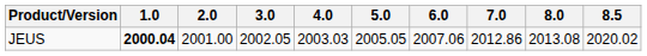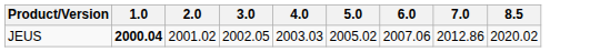 <table class="wikitable">
 <tr>
 <th>Product/Version</th>
 <th>1.0</th>
 <th>2.0</th>
 <th>3.0</th>
 <th>4.0</th>
 <th>5.0</th>
 <th>6.0</th>
 <th>7.0</th>
-<th>8.0</th>
 <th>8.5</th>
 </tr>
 <tr>
 <td>JEUS</td>
 <td><strong>2000.04</strong></td>
-<td>2001.00</td>
+<td>2001.02</td>
 <td>2002.05</td>
 <td>2003.03</td>
-<td>2005.05</td>
+<td>2005.02</td>
 <td>2007.06</td>
 <td>2012.86</td>
-<td>2013.08</td>
 <td>2020.02</td>
 </tr>
 </table>
